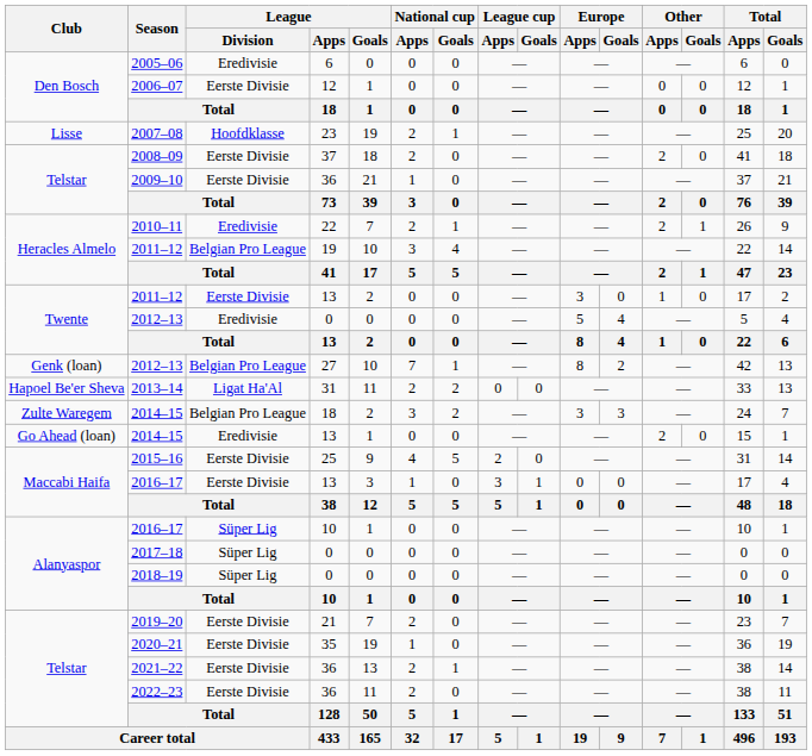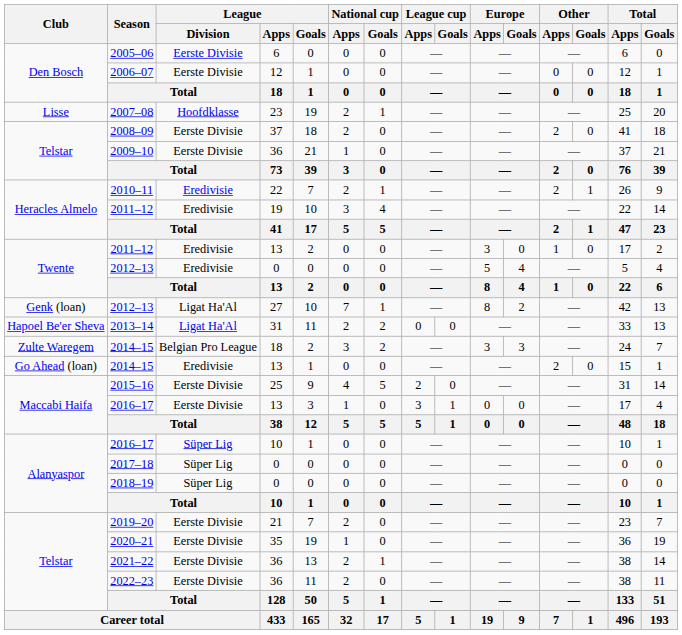 <table class="wikitable" style="text-align:center">
 <tr>
 <th rowspan="2">Club</th>
 <th rowspan="2">Season</th>
 <th colspan="3">League</th>
 <th colspan="2">National cup</th>
 <th colspan="2">League cup</th>
 <th colspan="2">Europe</th>
 <th colspan="2">Other</th>
 <th colspan="2">Total</th>
 </tr>
 <tr>
 <th>Division</th>
 <th>Apps</th>
 <th>Goals</th>
 <th>Apps</th>
 <th>Goals</th>
 <th>Apps</th>
 <th>Goals</th>
 <th>Apps</th>
 <th>Goals</th>
 <th>Apps</th>
 <th>Goals</th>
 <th>Apps</th>
 <th>Goals</th>
 </tr>
 <tr>
 <td rowspan="3"><a href='#'>Den Bosch</a></td>
 <td><a href='#'>2005–06</a></td>
-<td>Eredivisie</td>
+<td><a href='#'>Eerste Divisie</a></td>
 <td>6</td>
 <td>0</td>
 <td>0</td>
 <td>0</td>
 <td colspan="2">—</td>
 <td colspan="2">—</td>
 <td colspan="2">—</td>
 <td>6</td>
 <td>0</td>
 </tr>
 <tr>
 <td><a href='#'>2006–07</a></td>
 <td>Eerste Divisie</td>
 <td>12</td>
 <td>1</td>
 <td>0</td>
 <td>0</td>
 <td colspan="2">—</td>
 <td colspan="2">—</td>
 <td>0</td>
 <td>0</td>
 <td>12</td>
 <td>1</td>
 </tr>
 <tr>
 <th colspan="2">Total</th>
 <th>18</th>
 <th>1</th>
 <th>0</th>
 <th>0</th>
 <th colspan="2">—</th>
 <th colspan="2">—</th>
 <th>0</th>
 <th>0</th>
 <th>18</th>
 <th>1</th>
 </tr>
 <tr>
 <td><a href='#'>Lisse</a></td>
 <td><a href='#'>2007–08</a></td>
 <td><a href='#'>Hoofdklasse</a></td>
 <td>23</td>
 <td>19</td>
 <td>2</td>
 <td>1</td>
 <td colspan="2">—</td>
 <td colspan="2">—</td>
 <td colspan="2">—</td>
 <td>25</td>
 <td>20</td>
 </tr>
 <tr>
 <td rowspan="3"><a href='#'>Telstar</a></td>
 <td><a href='#'>2008–09</a></td>
 <td>Eerste Divisie</td>
 <td>37</td>
 <td>18</td>
 <td>2</td>
 <td>0</td>
 <td colspan="2">—</td>
 <td colspan="2">—</td>
 <td>2</td>
 <td>0</td>
 <td>41</td>
 <td>18</td>
 </tr>
 <tr>
 <td><a href='#'>2009–10</a></td>
 <td>Eerste Divisie</td>
 <td>36</td>
 <td>21</td>
 <td>1</td>
 <td>0</td>
 <td colspan="2">—</td>
 <td colspan="2">—</td>
 <td colspan="2">—</td>
 <td>37</td>
 <td>21</td>
 </tr>
 <tr>
 <th colspan="2">Total</th>
 <th>73</th>
 <th>39</th>
 <th>3</th>
 <th>0</th>
 <th colspan="2">—</th>
 <th colspan="2">—</th>
 <th>2</th>
 <th>0</th>
 <th>76</th>
 <th>39</th>
 </tr>
 <tr>
 <td rowspan="3"><a href='#'>Heracles Almelo</a></td>
 <td><a href='#'>2010–11</a></td>
 <td><a href='#'>Eredivisie</a></td>
 <td>22</td>
 <td>7</td>
 <td>2</td>
 <td>1</td>
 <td colspan="2">—</td>
 <td colspan="2">—</td>
 <td>2</td>
 <td>1</td>
 <td>26</td>
 <td>9</td>
 </tr>
 <tr>
 <td><a href='#'>2011–12</a></td>
-<td><a href='#'>Belgian Pro League</a></td>
+<td>Eredivisie</td>
 <td>19</td>
 <td>10</td>
 <td>3</td>
 <td>4</td>
 <td colspan="2">—</td>
 <td colspan="2">—</td>
 <td colspan="2">—</td>
 <td>22</td>
 <td>14</td>
 </tr>
 <tr>
 <th colspan="2">Total</th>
 <th>41</th>
 <th>17</th>
 <th>5</th>
 <th>5</th>
 <th colspan="2">—</th>
 <th colspan="2">—</th>
 <th>2</th>
 <th>1</th>
 <th>47</th>
 <th>23</th>
 </tr>
 <tr>
 <td rowspan="3"><a href='#'>Twente</a></td>
 <td><a href='#'>2011–12</a></td>
-<td><a href='#'>Eerste Divisie</a></td>
+<td>Eredivisie</td>
 <td>13</td>
 <td>2</td>
 <td>0</td>
 <td>0</td>
 <td colspan="2">—</td>
 <td>3</td>
 <td>0</td>
 <td>1</td>
 <td>0</td>
 <td>17</td>
 <td>2</td>
 </tr>
 <tr>
 <td><a href='#'>2012–13</a></td>
 <td>Eredivisie</td>
 <td>0</td>
 <td>0</td>
 <td>0</td>
 <td>0</td>
 <td colspan="2">—</td>
 <td>5</td>
 <td>4</td>
 <td colspan="2">—</td>
 <td>5</td>
 <td>4</td>
 </tr>
 <tr>
 <th colspan="2">Total</th>
 <th>13</th>
 <th>2</th>
 <th>0</th>
 <th>0</th>
 <th colspan="2">—</th>
 <th>8</th>
 <th>4</th>
 <th>1</th>
 <th>0</th>
 <th>22</th>
 <th>6</th>
 </tr>
 <tr>
 <td><a href='#'>Genk</a> (loan)</td>
 <td><a href='#'>2012–13</a></td>
-<td><a href='#'>Belgian Pro League</a></td>
+<td>Ligat Ha'Al</td>
 <td>27</td>
 <td>10</td>
 <td>7</td>
 <td>1</td>
 <td colspan="2">—</td>
 <td>8</td>
 <td>2</td>
 <td colspan="2">—</td>
 <td>42</td>
 <td>13</td>
 </tr>
 <tr>
 <td><a href='#'>Hapoel Be'er Sheva</a></td>
 <td><a href='#'>2013–14</a></td>
 <td><a href='#'>Ligat Ha'Al</a></td>
 <td>31</td>
 <td>11</td>
 <td>2</td>
 <td>2</td>
 <td>0</td>
 <td>0</td>
 <td colspan="2">—</td>
 <td colspan="2">—</td>
 <td>33</td>
 <td>13</td>
 </tr>
 <tr>
 <td><a href='#'>Zulte Waregem</a></td>
 <td><a href='#'>2014–15</a></td>
 <td>Belgian Pro League</td>
 <td>18</td>
 <td>2</td>
 <td>3</td>
 <td>2</td>
 <td colspan="2">—</td>
 <td>3</td>
 <td>3</td>
 <td colspan="2">—</td>
 <td>24</td>
 <td>7</td>
 </tr>
 <tr>
 <td><a href='#'>Go Ahead</a> (loan)</td>
 <td><a href='#'>2014–15</a></td>
 <td>Eredivisie</td>
 <td>13</td>
 <td>1</td>
 <td>0</td>
 <td>0</td>
 <td colspan="2">—</td>
 <td colspan="2">—</td>
 <td>2</td>
 <td>0</td>
 <td>15</td>
 <td>1</td>
 </tr>
 <tr>
 <td rowspan="3"><a href='#'>Maccabi Haifa</a></td>
 <td><a href='#'>2015–16</a></td>
 <td>Eerste Divisie</td>
 <td>25</td>
 <td>9</td>
 <td>4</td>
 <td>5</td>
 <td>2</td>
 <td>0</td>
 <td colspan="2">—</td>
 <td colspan="2">—</td>
 <td>31</td>
 <td>14</td>
 </tr>
 <tr>
 <td><a href='#'>2016–17</a></td>
 <td>Eerste Divisie</td>
 <td>13</td>
 <td>3</td>
 <td>1</td>
 <td>0</td>
 <td>3</td>
 <td>1</td>
 <td>0</td>
 <td>0</td>
 <td colspan="2">—</td>
 <td>17</td>
 <td>4</td>
 </tr>
 <tr>
 <th colspan="2">Total</th>
 <th>38</th>
 <th>12</th>
 <th>5</th>
 <th>5</th>
 <th>5</th>
 <th>1</th>
 <th>0</th>
 <th>0</th>
 <th colspan="2">—</th>
 <th>48</th>
 <th>18</th>
 </tr>
 <tr>
 <td rowspan="4"><a href='#'>Alanyaspor</a></td>
 <td><a href='#'>2016–17</a></td>
 <td><a href='#'>Süper Lig</a></td>
 <td>10</td>
 <td>1</td>
 <td>0</td>
 <td>0</td>
 <td colspan="2">—</td>
 <td colspan="2">—</td>
 <td colspan="2">—</td>
 <td>10</td>
 <td>1</td>
 </tr>
 <tr>
 <td><a href='#'>2017–18</a></td>
 <td>Süper Lig</td>
 <td>0</td>
 <td>0</td>
 <td>0</td>
 <td>0</td>
 <td colspan="2">—</td>
 <td colspan="2">—</td>
 <td colspan="2">—</td>
 <td>0</td>
 <td>0</td>
 </tr>
 <tr>
 <td><a href='#'>2018–19</a></td>
 <td>Süper Lig</td>
 <td>0</td>
 <td>0</td>
 <td>0</td>
 <td>0</td>
 <td colspan="2">—</td>
 <td colspan="2">—</td>
 <td colspan="2">—</td>
 <td>0</td>
 <td>0</td>
 </tr>
 <tr>
 <th colspan="2">Total</th>
 <th>10</th>
 <th>1</th>
 <th>0</th>
 <th>0</th>
 <th colspan="2">—</th>
 <th colspan="2">—</th>
 <th colspan="2">—</th>
 <th>10</th>
 <th>1</th>
 </tr>
 <tr>
 <td rowspan="5"><a href='#'>Telstar</a></td>
 <td><a href='#'>2019–20</a></td>
 <td>Eerste Divisie</td>
 <td>21</td>
 <td>7</td>
 <td>2</td>
 <td>0</td>
 <td colspan="2">—</td>
 <td colspan="2">—</td>
 <td colspan="2">—</td>
 <td>23</td>
 <td>7</td>
 </tr>
 <tr>
 <td><a href='#'>2020–21</a></td>
 <td>Eerste Divisie</td>
 <td>35</td>
 <td>19</td>
 <td>1</td>
 <td>0</td>
 <td colspan="2">—</td>
 <td colspan="2">—</td>
 <td colspan="2">—</td>
 <td>36</td>
 <td>19</td>
 </tr>
 <tr>
 <td><a href='#'>2021–22</a></td>
 <td>Eerste Divisie</td>
 <td>36</td>
 <td>13</td>
 <td>2</td>
 <td>1</td>
 <td colspan="2">—</td>
 <td colspan="2">—</td>
 <td colspan="2">—</td>
 <td>38</td>
 <td>14</td>
 </tr>
 <tr>
 <td><a href='#'>2022–23</a></td>
 <td>Eerste Divisie</td>
 <td>36</td>
 <td>11</td>
 <td>2</td>
 <td>0</td>
 <td colspan="2">—</td>
 <td colspan="2">—</td>
 <td colspan="2">—</td>
 <td>38</td>
 <td>11</td>
 </tr>
 <tr>
 <th colspan="2">Total</th>
 <th>128</th>
 <th>50</th>
 <th>5</th>
 <th>1</th>
 <th colspan="2">—</th>
 <th colspan="2">—</th>
 <th colspan="2">—</th>
 <th>133</th>
 <th>51</th>
 </tr>
 <tr>
 <th colspan="3">Career total</th>
 <th>433</th>
 <th>165</th>
 <th>32</th>
 <th>17</th>
 <th>5</th>
 <th>1</th>
 <th>19</th>
 <th>9</th>
 <th>7</th>
 <th>1</th>
 <th>496</th>
 <th>193</th>
 </tr>
 </table>
